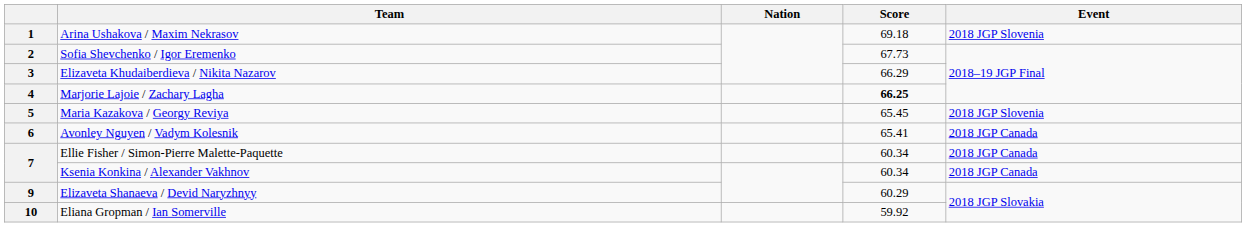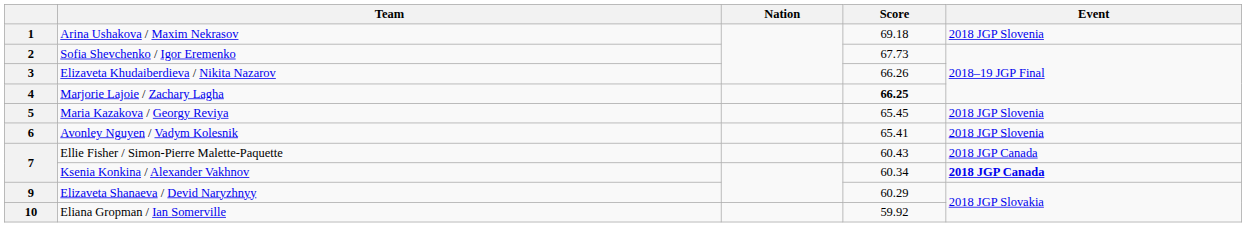 <table class="wikitable sortable" style="text-align:left; width:80%">
 <tr>
 <th scope="col"></th>
 <th scope="col">Team</th>
 <th scope="col">Nation</th>
 <th scope="col">Score</th>
 <th scope="col">Event</th>
 </tr>
 <tr>
 <th scope="row">1</th>
 <td><a href='#'>Arina Ushakova</a> / <a href='#'>Maxim Nekrasov</a></td>
 <td rowspan="3"></td>
 <td style="text-align:center;">69.18</td>
 <td><a href='#'>2018 JGP Slovenia</a></td>
 </tr>
 <tr>
 <th scope="row">2</th>
 <td><a href='#'>Sofia Shevchenko</a> / <a href='#'>Igor Eremenko</a></td>
 <td style="text-align:center;">67.73</td>
 <td rowspan="3"><a href='#'>2018–19 JGP Final</a></td>
 </tr>
 <tr>
 <th scope="row">3</th>
 <td><a href='#'>Elizaveta Khudaiberdieva</a> / <a href='#'>Nikita Nazarov</a></td>
-<td style="text-align:center;">66.29</td>
+<td style="text-align:center;">66.26</td>
 </tr>
 <tr>
 <th scope="row">4</th>
 <td><a href='#'>Marjorie Lajoie</a> / <a href='#'>Zachary Lagha</a></td>
 <td></td>
 <td style="text-align:center;"><strong>66.25</strong></td>
 </tr>
 <tr>
 <th scope="row">5</th>
 <td><a href='#'>Maria Kazakova</a> / <a href='#'>Georgy Reviya</a></td>
 <td></td>
 <td style="text-align:center;">65.45</td>
 <td><a href='#'>2018 JGP Slovenia</a></td>
 </tr>
 <tr>
 <th scope="row">6</th>
 <td><a href='#'>Avonley Nguyen</a> / <a href='#'>Vadym Kolesnik</a></td>
 <td></td>
 <td style="text-align:center;">65.41</td>
-<td><a href='#'>2018 JGP Canada</a></td>
+<td><a href='#'>2018 JGP Slovenia</a></td>
 </tr>
 <tr>
 <th scope="row" rowspan="2">7</th>
 <td>Ellie Fisher / Simon-Pierre Malette-Paquette</td>
 <td></td>
-<td style="text-align:center;">60.34</td>
+<td style="text-align:center;">60.43</td>
 <td><a href='#'>2018 JGP Canada</a></td>
 </tr>
 <tr>
 <td><a href='#'>Ksenia Konkina</a> / <a href='#'>Alexander Vakhnov</a></td>
 <td rowspan="2"></td>
 <td style="text-align:center;">60.34</td>
-<td><a href='#'>2018 JGP Canada</a></td>
+<td><strong><a href='#'>2018 JGP Canada</a></strong></td>
 </tr>
 <tr>
 <th scope="row">9</th>
 <td><a href='#'>Elizaveta Shanaeva</a> / <a href='#'>Devid Naryzhnyy</a></td>
 <td style="text-align:center;">60.29</td>
 <td rowspan="2"><a href='#'>2018 JGP Slovakia</a></td>
 </tr>
 <tr>
 <th scope="row">10</th>
 <td>Eliana Gropman / <a href='#'>Ian Somerville</a></td>
 <td></td>
 <td style="text-align:center;">59.92</td>
 </tr>
 </table>
